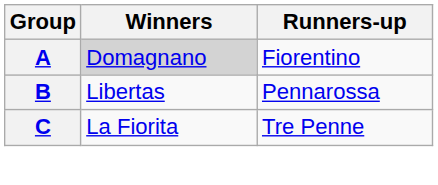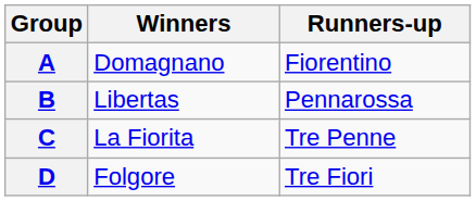 <table class="wikitable">
 <tr>
 <th>Group</th>
 <th width=120>Winners</th>
 <th width=120>Runners-up</th>
 </tr>
 <tr>
 <th><a href='#'>A</a></th>
-<td style="background: lightgrey;"><a href='#'>Domagnano</a></td>
+<td><a href='#'>Domagnano</a></td>
 <td><a href='#'>Fiorentino</a></td>
 </tr>
 <tr>
 <th><a href='#'>B</a></th>
 <td><a href='#'>Libertas</a></td>
 <td><a href='#'>Pennarossa</a></td>
 </tr>
 <tr>
 <th><a href='#'>C</a></th>
 <td><a href='#'>La Fiorita</a></td>
 <td><a href='#'>Tre Penne</a></td>
 </tr>
+<tr>
+<th><a href='#'>D</a></th>
+<td><a href='#'>Folgore</a></td>
+<td><a href='#'>Tre Fiori</a></td>
+</tr>
 </table>
